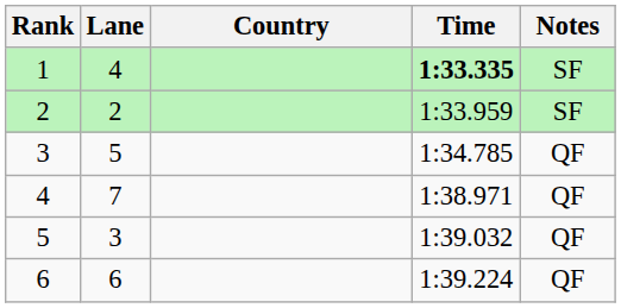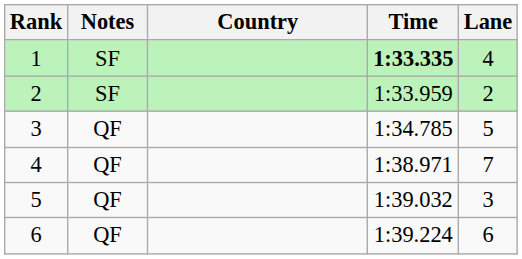 <table class="wikitable" style="text-align:center;">
 <tr>
 <th width=30>Rank</th>
-<th width=30>Lane</th>
+<th width=50>Notes</th>
 <th width=150>Country</th>
 <th width=30>Time</th>
-<th width=50>Notes</th>
+<th width=30>Lane</th>
 </tr>
 <tr bgcolor=bbf3bb>
 <td>1</td>
-<td>4</td>
+<td>SF</td>
 <td align=left></td>
 <td><strong>1:33.335</strong></td>
-<td>SF</td>
+<td>4</td>
 </tr>
 <tr bgcolor=bbf3bb>
 <td>2</td>
-<td>2</td>
+<td>SF</td>
 <td align=left></td>
 <td>1:33.959</td>
-<td>SF</td>
+<td>2</td>
 </tr>
 <tr>
 <td>3</td>
-<td>5</td>
+<td>QF</td>
 <td align=left></td>
 <td>1:34.785</td>
-<td>QF</td>
+<td>5</td>
 </tr>
 <tr>
 <td>4</td>
-<td>7</td>
+<td>QF</td>
 <td align=left></td>
 <td>1:38.971</td>
-<td>QF</td>
+<td>7</td>
 </tr>
 <tr>
 <td>5</td>
-<td>3</td>
+<td>QF</td>
 <td align=left></td>
 <td>1:39.032</td>
-<td>QF</td>
+<td>3</td>
 </tr>
 <tr>
 <td>6</td>
-<td>6</td>
+<td>QF</td>
 <td align=left></td>
 <td>1:39.224</td>
-<td>QF</td>
+<td>6</td>
 </tr>
 </table>
